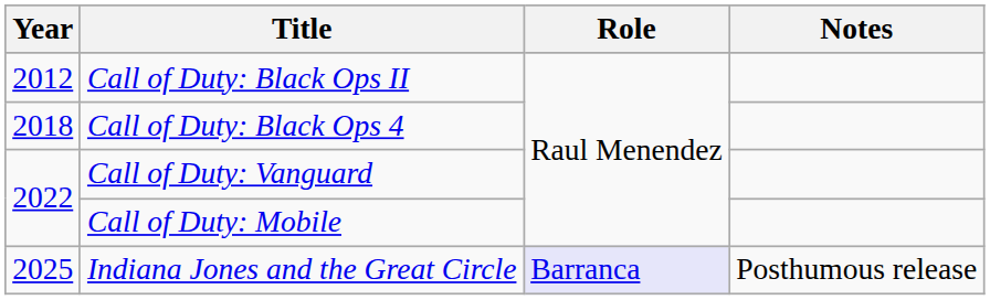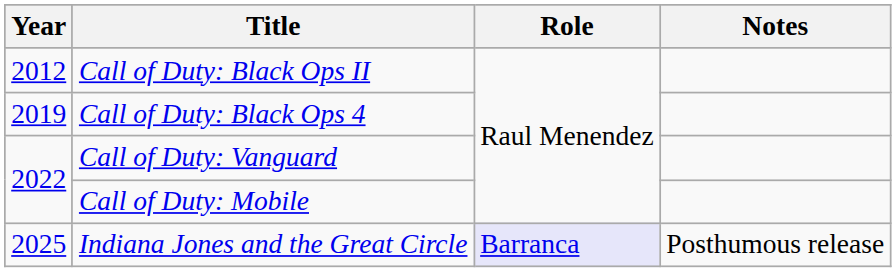 <table class="wikitable sortable">
 <tr>
 <th>Year</th>
 <th>Title</th>
 <th class="unsortable">Role</th>
 <th>Notes</th>
 </tr>
 <tr>
 <td><a href='#'>2012</a></td>
 <td><em><a href='#'>Call of Duty: Black Ops II</a></em></td>
 <td rowspan="4">Raul Menendez</td>
 <td></td>
 </tr>
 <tr>
-<td><a href='#'>2018</a></td>
+<td><a href='#'>2019</a></td>
 <td><em><a href='#'>Call of Duty: Black Ops 4</a></em></td>
 <td></td>
 </tr>
 <tr>
 <td rowspan="2"><a href='#'>2022</a></td>
 <td><em><a href='#'>Call of Duty: Vanguard</a></em></td>
 <td></td>
 </tr>
 <tr>
 <td><em><a href='#'>Call of Duty: Mobile</a></em></td>
 <td></td>
 </tr>
 <tr>
 <td><a href='#'>2025</a></td>
 <td><em><a href='#'>Indiana Jones and the Great Circle</a></em></td>
 <td style="background: lavender;"><a href='#'>Barranca</a></td>
 <td>Posthumous release</td>
 </tr>
 </table>
